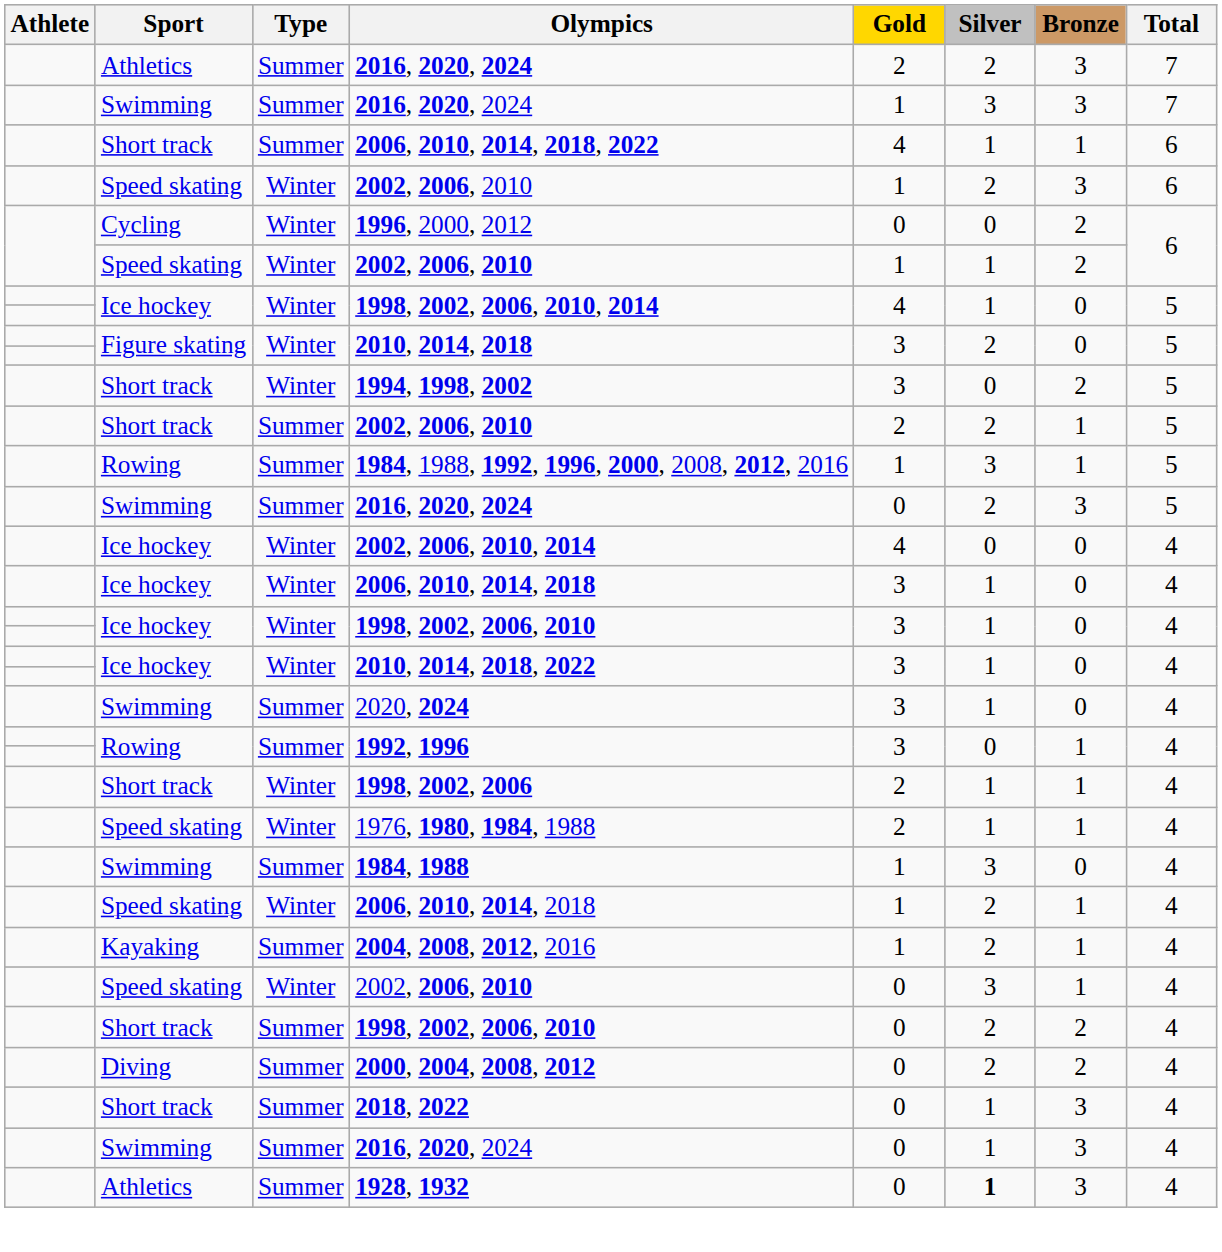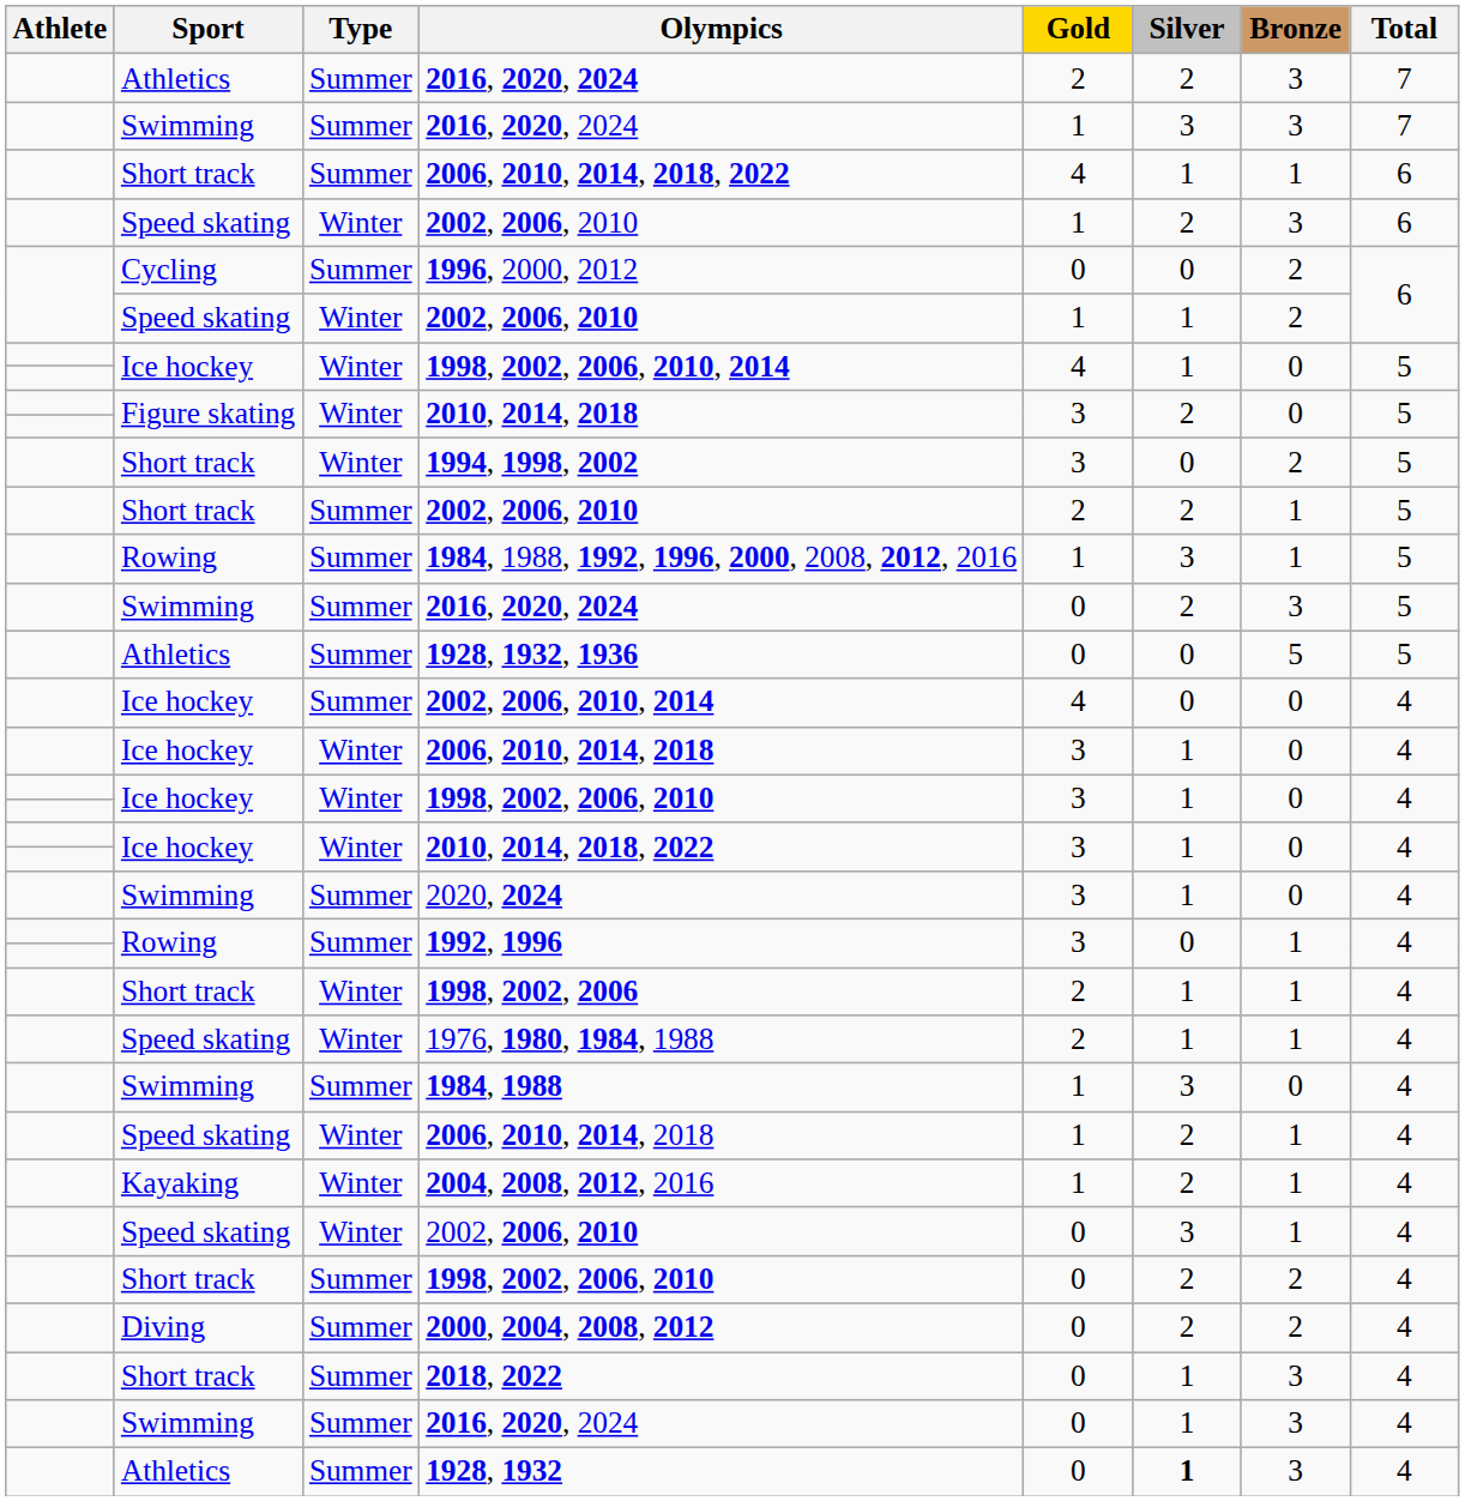 <table class="wikitable sortable" style="text-align:center">
 <tr>
 <th>Athlete</th>
 <th>Sport</th>
 <th>Type</th>
 <th>Olympics</th>
 <th style="width:50px; background: gold">Gold</th>
 <th style="width:50px; background: silver">Silver</th>
 <th style="width:50px; background: #cc9966">Bronze</th>
 <th style="width:50px">Total</th>
 </tr>
 <tr>
 <td align=left></td>
 <td align=left><a href='#'>Athletics</a></td>
 <td><a href='#'>Summer</a></td>
 <td align=left><strong><a href='#'>2016</a></strong>, <strong><a href='#'>2020</a></strong>, <strong><a href='#'>2024</a></strong></td>
 <td>2</td>
 <td>2</td>
 <td>3</td>
 <td>7</td>
 </tr>
 <tr>
 <td align=left></td>
 <td align=left><a href='#'>Swimming</a></td>
 <td><a href='#'>Summer</a></td>
 <td align=left><strong><a href='#'>2016</a></strong>, <strong><a href='#'>2020</a></strong>, <a href='#'>2024</a></td>
 <td>1</td>
 <td>3</td>
 <td>3</td>
 <td>7</td>
 </tr>
 <tr>
 <td align=left></td>
 <td align=left><a href='#'>Short track</a></td>
 <td><a href='#'>Summer</a></td>
 <td align=left><strong><a href='#'>2006</a></strong>, <strong><a href='#'>2010</a></strong>, <strong><a href='#'>2014</a></strong>, <strong><a href='#'>2018</a></strong>, <strong><a href='#'>2022</a></strong></td>
 <td>4</td>
 <td>1</td>
 <td>1</td>
 <td>6</td>
 </tr>
 <tr>
 <td align=left></td>
 <td align=left><a href='#'>Speed skating</a></td>
 <td><a href='#'>Winter</a></td>
 <td align=left><strong><a href='#'>2002</a></strong>, <strong><a href='#'>2006</a></strong>, <a href='#'>2010</a></td>
 <td>1</td>
 <td>2</td>
 <td>3</td>
 <td>6</td>
 </tr>
 <tr>
 <td rowspan=2 align=left></td>
 <td align=left><a href='#'>Cycling</a></td>
-<td><a href='#'>Winter</a></td>
+<td><a href='#'>Summer</a></td>
 <td align=left><strong><a href='#'>1996</a></strong>, <a href='#'>2000</a>, <a href='#'>2012</a></td>
 <td>0</td>
 <td>0</td>
 <td>2</td>
 <td rowspan=2>6</td>
 </tr>
 <tr>
 <td align=left><a href='#'>Speed skating</a></td>
 <td><a href='#'>Winter</a></td>
 <td align=left><strong><a href='#'>2002</a></strong>, <strong><a href='#'>2006</a></strong>, <strong><a href='#'>2010</a></strong></td>
 <td>1</td>
 <td>1</td>
 <td>2</td>
 </tr>
 <tr>
 <td align=left></td>
 <td align=left rowspan=2><a href='#'>Ice hockey</a></td>
 <td rowspan=2><a href='#'>Winter</a></td>
 <td align=left rowspan=2><strong><a href='#'>1998</a></strong>, <strong><a href='#'>2002</a></strong>, <strong><a href='#'>2006</a></strong>, <strong><a href='#'>2010</a></strong>, <strong><a href='#'>2014</a></strong></td>
 <td rowspan=2>4</td>
 <td rowspan=2>1</td>
 <td rowspan=2>0</td>
 <td rowspan=2>5</td>
 </tr>
 <tr>
 <td align=left></td>
 </tr>
 <tr>
 <td align=left></td>
 <td align=left rowspan=2><a href='#'>Figure skating</a></td>
 <td rowspan=2><a href='#'>Winter</a></td>
 <td align=left rowspan=2><strong><a href='#'>2010</a></strong>, <strong><a href='#'>2014</a></strong>, <strong><a href='#'>2018</a></strong></td>
 <td rowspan=2>3</td>
 <td rowspan=2>2</td>
 <td rowspan=2>0</td>
 <td rowspan=2>5</td>
 </tr>
 <tr>
 <td align=left></td>
 </tr>
 <tr>
 <td align=left></td>
 <td align=left><a href='#'>Short track</a></td>
 <td><a href='#'>Winter</a></td>
 <td align=left><strong><a href='#'>1994</a></strong>, <strong><a href='#'>1998</a></strong>, <strong><a href='#'>2002</a></strong></td>
 <td>3</td>
 <td>0</td>
 <td>2</td>
 <td>5</td>
 </tr>
 <tr>
 <td align=left></td>
 <td align=left><a href='#'>Short track</a></td>
 <td><a href='#'>Summer</a></td>
 <td align=left><strong><a href='#'>2002</a></strong>, <strong><a href='#'>2006</a></strong>, <strong><a href='#'>2010</a></strong></td>
 <td>2</td>
 <td>2</td>
 <td>1</td>
 <td>5</td>
 </tr>
 <tr>
 <td align=left></td>
 <td align=left><a href='#'>Rowing</a></td>
 <td><a href='#'>Summer</a></td>
 <td align=left><strong><a href='#'>1984</a></strong>, <a href='#'>1988</a>, <strong><a href='#'>1992</a></strong>, <strong><a href='#'>1996</a></strong>, <strong><a href='#'>2000</a></strong>, <a href='#'>2008</a>, <strong><a href='#'>2012</a></strong>, <a href='#'>2016</a></td>
 <td>1</td>
 <td>3</td>
 <td>1</td>
 <td>5</td>
 </tr>
 <tr>
 <td align=left></td>
 <td align=left><a href='#'>Swimming</a></td>
 <td><a href='#'>Summer</a></td>
 <td align=left><strong><a href='#'>2016</a></strong>, <strong><a href='#'>2020</a></strong>, <strong><a href='#'>2024</a></strong></td>
 <td>0</td>
 <td>2</td>
 <td>3</td>
 <td>5</td>
 </tr>
 <tr>
 <td align=left></td>
+<td align=left><a href='#'>Athletics</a></td>
+<td><a href='#'>Summer</a></td>
+<td align=left><strong><a href='#'>1928</a></strong>, <strong><a href='#'>1932</a></strong>, <strong><a href='#'>1936</a></strong></td>
+<td>0</td>
+<td>0</td>
+<td>5</td>
+<td>5</td>
+</tr>
+<tr>
+<td align=left></td>
 <td align=left><a href='#'>Ice hockey</a></td>
-<td><a href='#'>Winter</a></td>
+<td><a href='#'>Summer</a></td>
 <td align=left><strong><a href='#'>2002</a></strong>, <strong><a href='#'>2006</a></strong>, <strong><a href='#'>2010</a></strong>, <strong><a href='#'>2014</a></strong></td>
 <td>4</td>
 <td>0</td>
 <td>0</td>
 <td>4</td>
 </tr>
 <tr>
 <td align=left></td>
 <td align=left><a href='#'>Ice hockey</a></td>
 <td><a href='#'>Winter</a></td>
 <td align=left><strong><a href='#'>2006</a></strong>, <strong><a href='#'>2010</a></strong>, <strong><a href='#'>2014</a></strong>, <strong><a href='#'>2018</a></strong></td>
 <td>3</td>
 <td>1</td>
 <td>0</td>
 <td>4</td>
 </tr>
 <tr>
 <td align=left></td>
 <td align=left rowspan=2><a href='#'>Ice hockey</a></td>
 <td rowspan=2><a href='#'>Winter</a></td>
 <td align=left rowspan=2><strong><a href='#'>1998</a></strong>, <strong><a href='#'>2002</a></strong>, <strong><a href='#'>2006</a></strong>, <strong><a href='#'>2010</a></strong></td>
 <td rowspan=2>3</td>
 <td rowspan=2>1</td>
 <td rowspan=2>0</td>
 <td rowspan=2>4</td>
 </tr>
 <tr>
 <td align=left></td>
 </tr>
 <tr>
 <td align=left></td>
 <td align=left rowspan=2><a href='#'>Ice hockey</a></td>
 <td rowspan=2><a href='#'>Winter</a></td>
 <td align=left rowspan=2><strong><a href='#'>2010</a></strong>, <strong><a href='#'>2014</a></strong>, <strong><a href='#'>2018</a></strong>, <strong><a href='#'>2022</a></strong></td>
 <td rowspan=2>3</td>
 <td rowspan=2>1</td>
 <td rowspan=2>0</td>
 <td rowspan=2>4</td>
 </tr>
 <tr>
 <td align=left></td>
 </tr>
 <tr>
 <td align=left></td>
 <td align=left><a href='#'>Swimming</a></td>
 <td><a href='#'>Summer</a></td>
 <td align=left><a href='#'>2020</a>, <strong><a href='#'>2024</a></strong></td>
 <td>3</td>
 <td>1</td>
 <td>0</td>
 <td>4</td>
 </tr>
 <tr>
 <td align=left></td>
 <td align=left rowspan=2><a href='#'>Rowing</a></td>
 <td rowspan=2><a href='#'>Summer</a></td>
 <td align=left rowspan=2><strong><a href='#'>1992</a></strong>, <strong><a href='#'>1996</a></strong></td>
 <td rowspan=2>3</td>
 <td rowspan=2>0</td>
 <td rowspan=2>1</td>
 <td rowspan=2>4</td>
 </tr>
 <tr>
 <td align=left></td>
 </tr>
 <tr>
 <td align=left></td>
 <td align=left><a href='#'>Short track</a></td>
 <td><a href='#'>Winter</a></td>
 <td align=left><strong><a href='#'>1998</a></strong>, <strong><a href='#'>2002</a></strong>, <strong><a href='#'>2006</a></strong></td>
 <td>2</td>
 <td>1</td>
 <td>1</td>
 <td>4</td>
 </tr>
 <tr>
 <td align=left></td>
 <td align=left><a href='#'>Speed skating</a></td>
 <td><a href='#'>Winter</a></td>
 <td align=left><a href='#'>1976</a>, <strong><a href='#'>1980</a></strong>, <strong><a href='#'>1984</a></strong>, <a href='#'>1988</a></td>
 <td>2</td>
 <td>1</td>
 <td>1</td>
 <td>4</td>
 </tr>
 <tr>
 <td align=left></td>
 <td align=left><a href='#'>Swimming</a></td>
 <td><a href='#'>Summer</a></td>
 <td align=left><strong><a href='#'>1984</a></strong>, <strong><a href='#'>1988</a></strong></td>
 <td>1</td>
 <td>3</td>
 <td>0</td>
 <td>4</td>
 </tr>
 <tr>
 <td align=left></td>
 <td align=left><a href='#'>Speed skating</a></td>
 <td><a href='#'>Winter</a></td>
 <td align=left><strong><a href='#'>2006</a></strong>, <strong><a href='#'>2010</a></strong>, <strong><a href='#'>2014</a></strong>, <a href='#'>2018</a></td>
 <td>1</td>
 <td>2</td>
 <td>1</td>
 <td>4</td>
 </tr>
 <tr>
 <td align=left></td>
 <td align=left><a href='#'>Kayaking</a></td>
-<td><a href='#'>Summer</a></td>
+<td><a href='#'>Winter</a></td>
 <td align=left><strong><a href='#'>2004</a></strong>, <strong><a href='#'>2008</a></strong>, <strong><a href='#'>2012</a></strong>, <a href='#'>2016</a></td>
 <td>1</td>
 <td>2</td>
 <td>1</td>
 <td>4</td>
 </tr>
 <tr>
 <td align=left></td>
 <td align=left><a href='#'>Speed skating</a></td>
 <td><a href='#'>Winter</a></td>
 <td align=left><a href='#'>2002</a>, <strong><a href='#'>2006</a></strong>, <strong><a href='#'>2010</a></strong></td>
 <td>0</td>
 <td>3</td>
 <td>1</td>
 <td>4</td>
 </tr>
 <tr>
 <td align=left></td>
 <td align=left><a href='#'>Short track</a></td>
 <td><a href='#'>Summer</a></td>
 <td align=left><strong><a href='#'>1998</a></strong>, <strong><a href='#'>2002</a></strong>, <strong><a href='#'>2006</a></strong>, <strong><a href='#'>2010</a></strong></td>
 <td>0</td>
 <td>2</td>
 <td>2</td>
 <td>4</td>
 </tr>
 <tr>
 <td align=left></td>
 <td align=left><a href='#'>Diving</a></td>
 <td><a href='#'>Summer</a></td>
 <td align=left><strong><a href='#'>2000</a></strong>, <strong><a href='#'>2004</a></strong>, <strong><a href='#'>2008</a></strong>, <strong><a href='#'>2012</a></strong></td>
 <td>0</td>
 <td>2</td>
 <td>2</td>
 <td>4</td>
 </tr>
 <tr>
 <td align=left></td>
 <td align=left><a href='#'>Short track</a></td>
 <td><a href='#'>Summer</a></td>
 <td align=left><strong><a href='#'>2018</a></strong>, <strong><a href='#'>2022</a></strong></td>
 <td>0</td>
 <td>1</td>
 <td>3</td>
 <td>4</td>
 </tr>
 <tr>
 <td align=left></td>
 <td align=left><a href='#'>Swimming</a></td>
 <td><a href='#'>Summer</a></td>
 <td align=left><strong><a href='#'>2016</a></strong>, <strong><a href='#'>2020</a></strong>, <a href='#'>2024</a></td>
 <td>0</td>
 <td>1</td>
 <td>3</td>
 <td>4</td>
 </tr>
 <tr>
 <td align=left></td>
 <td align=left><a href='#'>Athletics</a></td>
 <td><a href='#'>Summer</a></td>
 <td align=left><strong><a href='#'>1928</a></strong>, <strong><a href='#'>1932</a></strong></td>
 <td>0</td>
 <td><strong>1</strong></td>
 <td>3</td>
 <td>4</td>
 </tr>
 </table>
